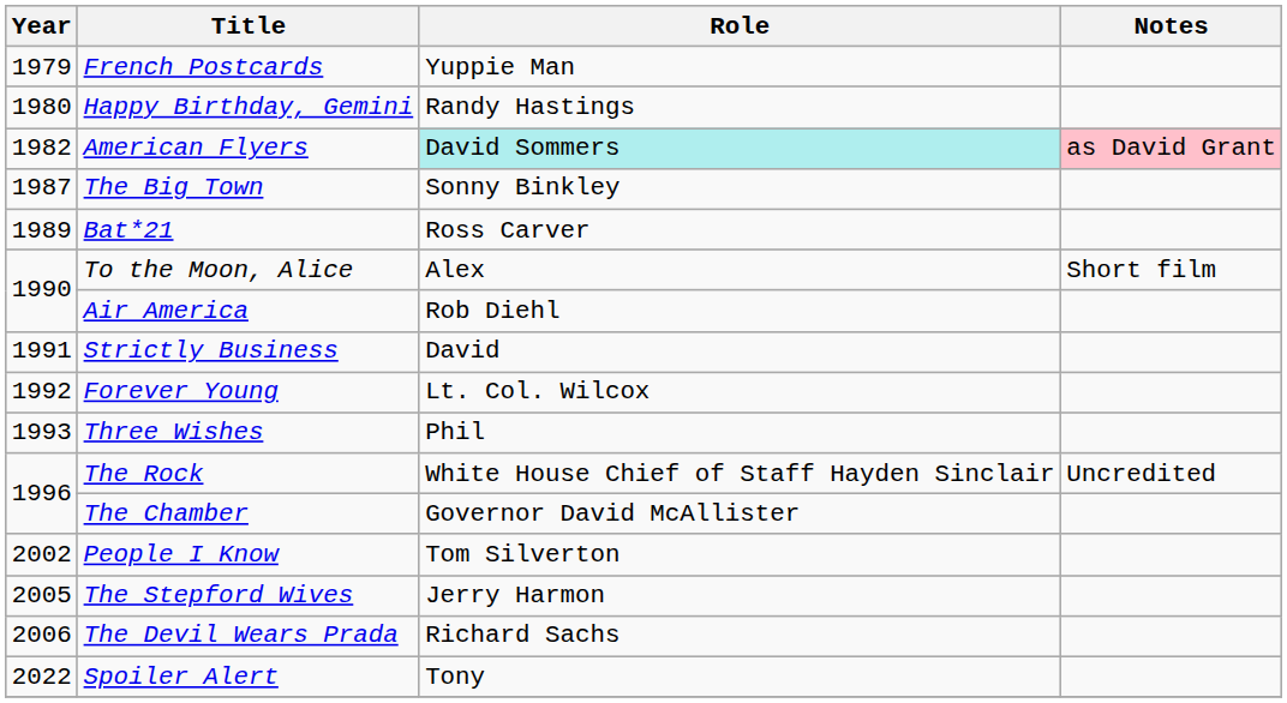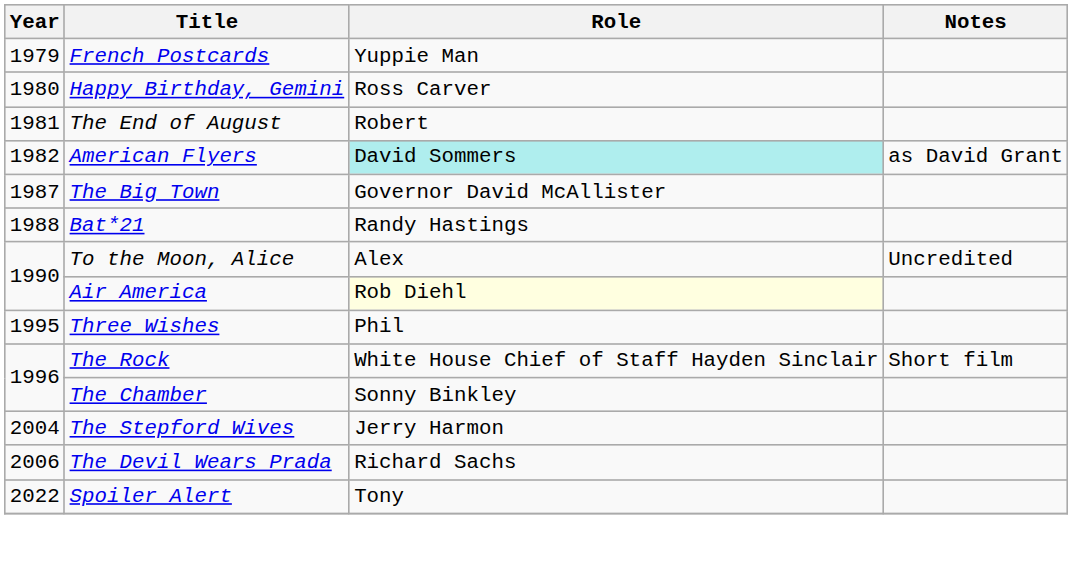 <table class="wikitable sortable">
 <tr>
 <th>Year</th>
 <th>Title</th>
 <th>Role</th>
 <th>Notes</th>
 </tr>
 <tr>
 <td>1979</td>
 <td><em><a href='#'>French Postcards</a></em></td>
 <td>Yuppie Man</td>
 <td></td>
 </tr>
 <tr>
 <td>1980</td>
 <td><em><a href='#'>Happy Birthday, Gemini</a></em></td>
-<td>Randy Hastings</td>
+<td>Ross Carver</td>
+<td></td>
+</tr>
+<tr>
+<td>1981</td>
+<td><em>The End of August</em></td>
+<td>Robert</td>
 <td></td>
 </tr>
 <tr>
 <td>1982</td>
 <td><em><a href='#'>American Flyers</a></em></td>
 <td style="background: paleturquoise;">David Sommers</td>
-<td style="background: pink;">as David Grant</td>
+<td>as David Grant</td>
 </tr>
 <tr>
 <td>1987</td>
 <td><em><a href='#'>The Big Town</a></em></td>
-<td>Sonny Binkley</td>
+<td>Governor David McAllister</td>
 <td></td>
 </tr>
 <tr>
-<td>1989</td>
+<td>1988</td>
 <td><em><a href='#'>Bat*21</a></em></td>
-<td>Ross Carver</td>
+<td>Randy Hastings</td>
 <td></td>
 </tr>
 <tr>
 <td rowspan="2">1990</td>
 <td><em>To the Moon, Alice</em></td>
 <td>Alex</td>
-<td>Short film</td>
+<td>Uncredited</td>
 </tr>
 <tr>
 <td><em><a href='#'>Air America</a></em></td>
-<td>Rob Diehl</td>
+<td style="background: lightyellow;">Rob Diehl</td>
 <td></td>
 </tr>
 <tr>
-<td>1991</td>
-<td><em><a href='#'>Strictly Business</a></em></td>
-<td>David</td>
-<td></td>
-</tr>
-<tr>
-<td>1992</td>
-<td><em><a href='#'>Forever Young</a></em></td>
-<td>Lt. Col. Wilcox</td>
-<td></td>
-</tr>
-<tr>
-<td>1993</td>
+<td>1995</td>
 <td><em><a href='#'>Three Wishes</a></em></td>
 <td>Phil</td>
 <td></td>
 </tr>
 <tr>
 <td rowspan="2">1996</td>
 <td><em><a href='#'>The Rock</a></em></td>
 <td>White House Chief of Staff Hayden Sinclair</td>
-<td>Uncredited</td>
+<td>Short film</td>
 </tr>
 <tr>
 <td><em><a href='#'>The Chamber</a></em></td>
-<td>Governor David McAllister</td>
+<td>Sonny Binkley</td>
 <td></td>
 </tr>
 <tr>
-<td>2002</td>
-<td><em><a href='#'>People I Know</a></em></td>
-<td>Tom Silverton</td>
-<td></td>
-</tr>
-<tr>
-<td>2005</td>
+<td>2004</td>
 <td><em><a href='#'>The Stepford Wives</a></em></td>
 <td>Jerry Harmon</td>
 <td></td>
 </tr>
 <tr>
 <td>2006</td>
 <td><em><a href='#'>The Devil Wears Prada</a></em></td>
 <td>Richard Sachs</td>
 <td></td>
 </tr>
 <tr>
 <td>2022</td>
 <td><em><a href='#'>Spoiler Alert</a></em></td>
 <td>Tony</td>
 <td></td>
 </tr>
 <tr>
 </tr>
 </table>
